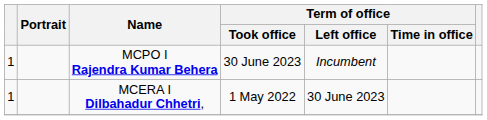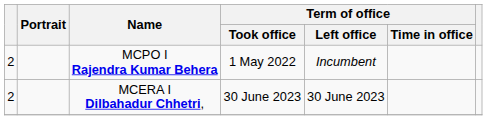 <table class="wikitable" style="text-align:center">
 <tr>
 <th rowspan=2></th>
 <th rowspan=2>Portrait</th>
 <th rowspan=2>Name<br></th>
 <th colspan=3>Term of office</th>
 <th rowspan=2></th>
 </tr>
 <tr>
 <th>Took office</th>
 <th>Left office</th>
 <th>Time in office</th>
 </tr>
 <tr>
-<td>1</td>
+<td>2</td>
 <td></td>
 <td>MCPO I<br><strong><a href='#'>Rajendra Kumar Behera</a></strong></td>
-<td>30 June 2023</td>
+<td>1 May 2022</td>
 <td><em>Incumbent</em></td>
 <td></td>
 <td></td>
 </tr>
 <tr>
-<td>1</td>
+<td>2</td>
 <td></td>
 <td>MCERA I<br><strong><a href='#'>Dilbahadur Chhetri</a></strong>, </td>
-<td>1 May 2022</td>
+<td>30 June 2023</td>
 <td>30 June 2023</td>
 <td></td>
 <td></td>
 </tr>
 <tr>
 </tr>
 </table>
